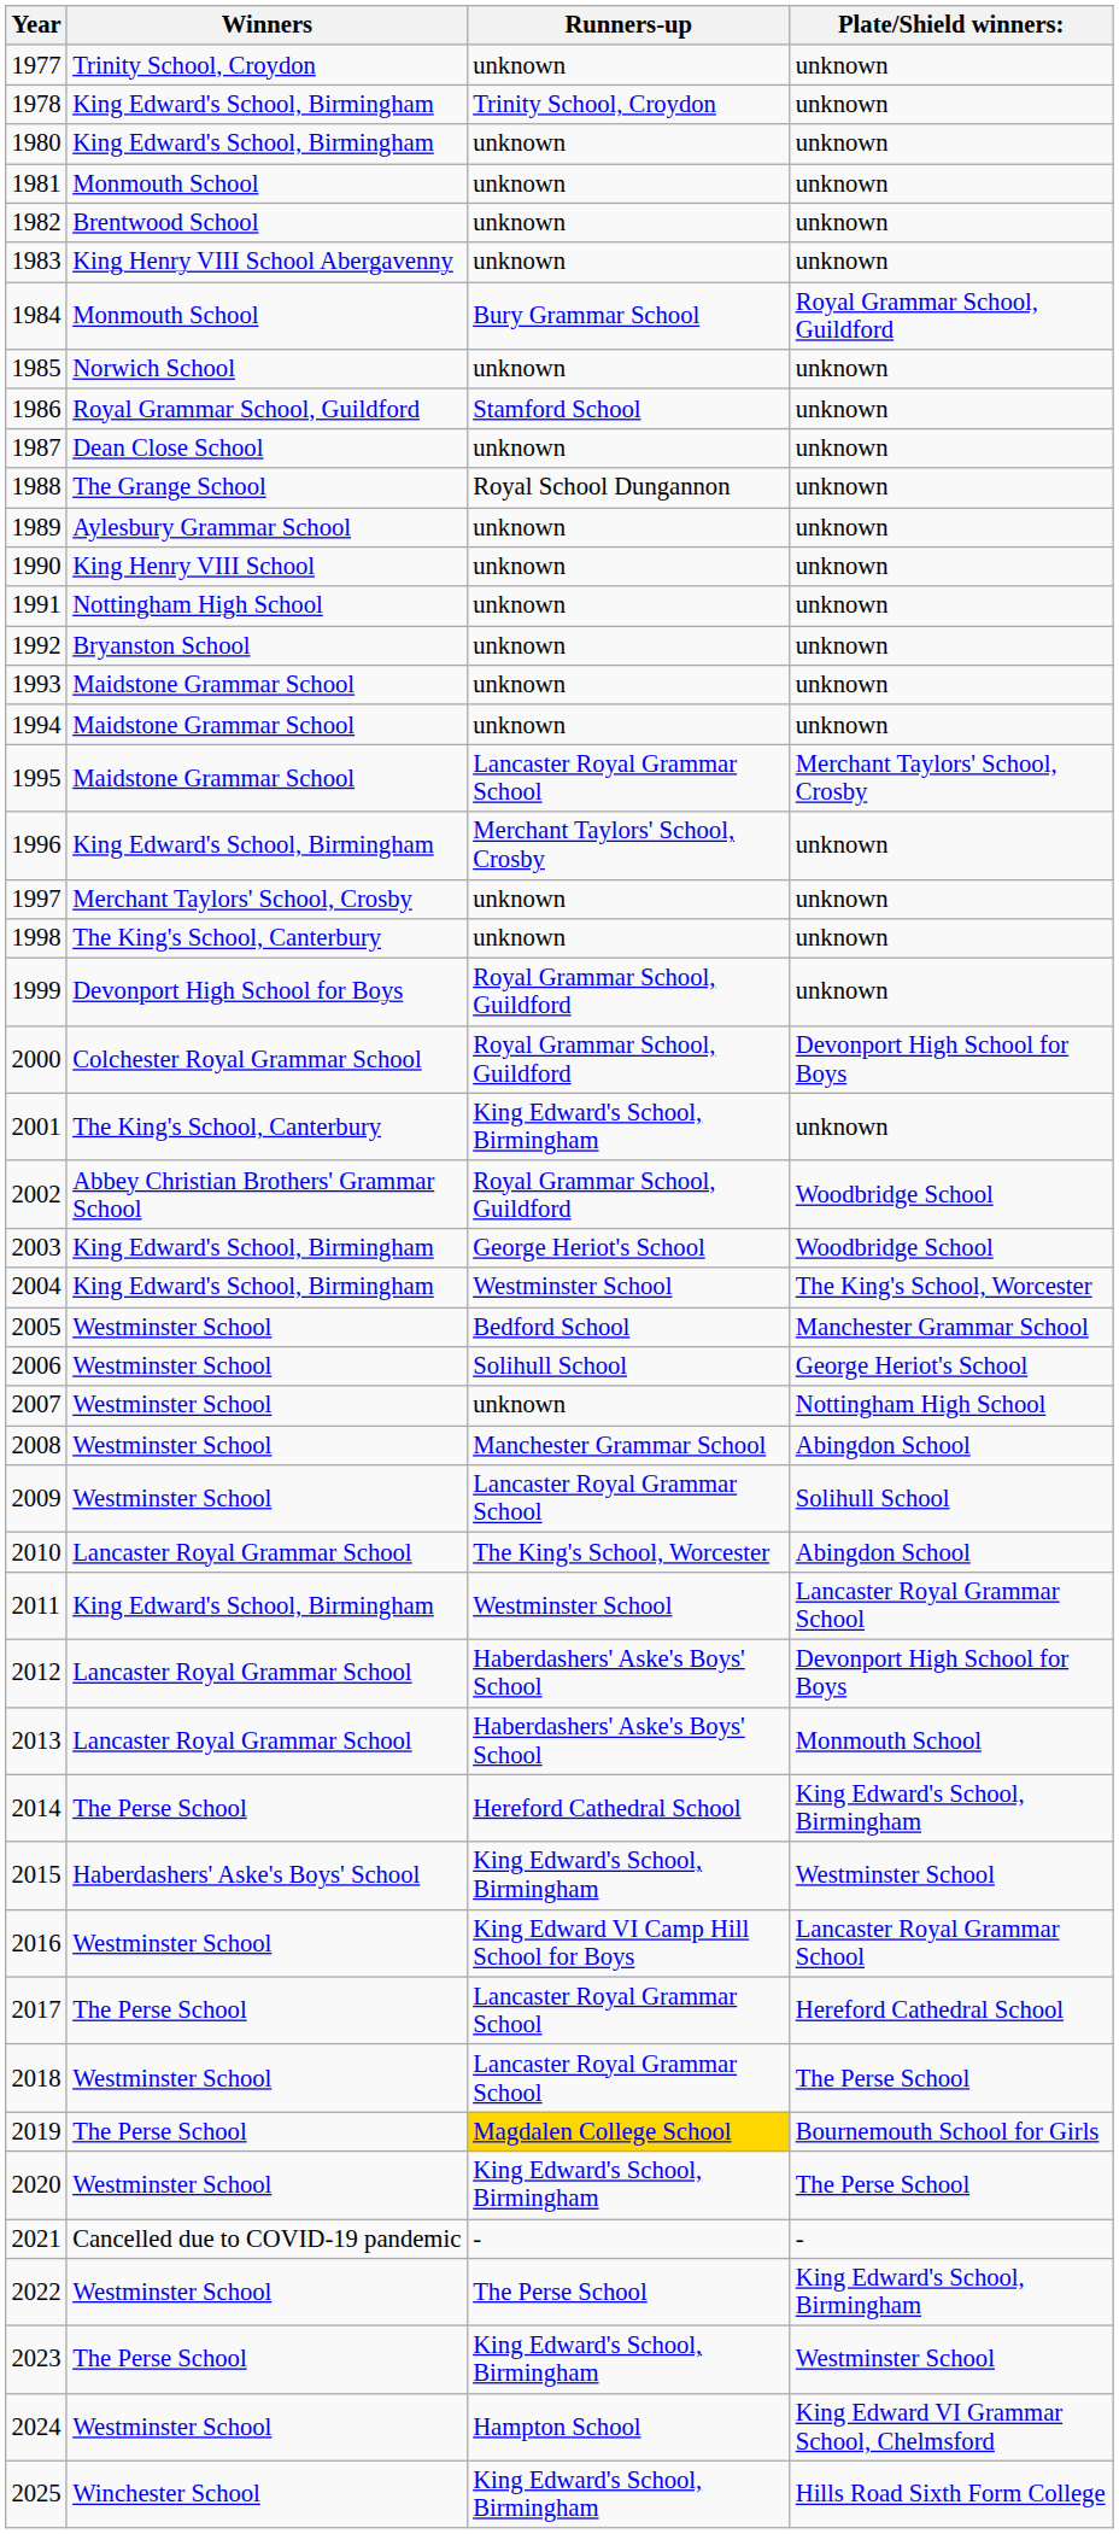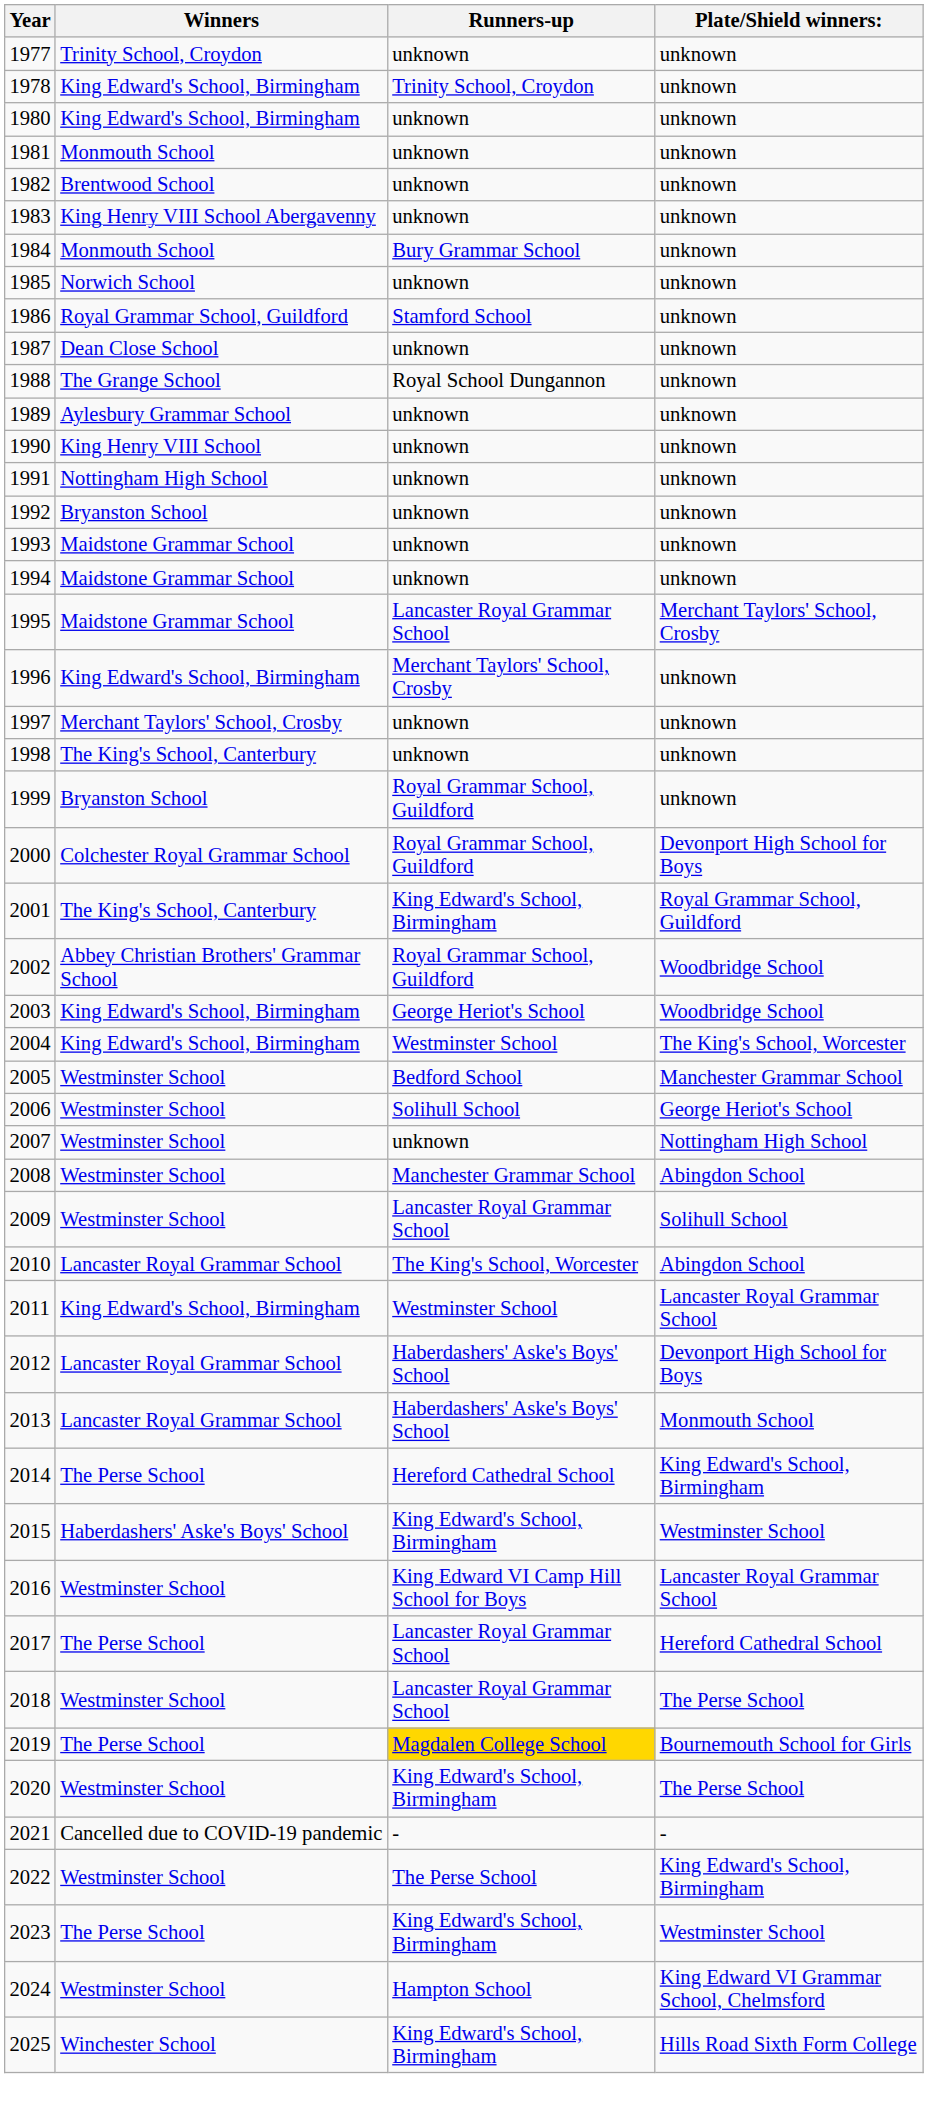 <table class="wikitable sortable">
 <tr>
 <th width=20>Year</th>
 <th width=250>Winners</th>
 <th width=200>Runners-up</th>
 <th width=200>Plate/Shield winners:</th>
 </tr>
 <tr>
 <td>1977</td>
 <td><a href='#'>Trinity School, Croydon</a></td>
 <td>unknown</td>
 <td>unknown</td>
 </tr>
 <tr>
 <td>1978</td>
 <td><a href='#'>King Edward's School, Birmingham</a></td>
 <td><a href='#'>Trinity School, Croydon</a></td>
 <td>unknown</td>
 </tr>
 <tr>
 <td>1980</td>
 <td><a href='#'>King Edward's School, Birmingham</a></td>
 <td>unknown</td>
 <td>unknown</td>
 </tr>
 <tr>
 <td>1981</td>
 <td><a href='#'>Monmouth School</a></td>
 <td>unknown</td>
 <td>unknown</td>
 </tr>
 <tr>
 <td>1982</td>
 <td><a href='#'>Brentwood School</a></td>
 <td>unknown</td>
 <td>unknown</td>
 </tr>
 <tr>
 <td>1983</td>
 <td><a href='#'>King Henry VIII School Abergavenny</a></td>
 <td>unknown</td>
 <td>unknown</td>
 </tr>
 <tr>
 <td>1984</td>
 <td><a href='#'>Monmouth School</a></td>
 <td><a href='#'>Bury Grammar School</a></td>
-<td><a href='#'>Royal Grammar School, Guildford</a></td>
+<td>unknown</td>
 </tr>
 <tr>
 <td>1985</td>
 <td><a href='#'>Norwich School</a></td>
 <td>unknown</td>
 <td>unknown</td>
 </tr>
 <tr>
 <td>1986</td>
 <td><a href='#'>Royal Grammar School, Guildford</a></td>
 <td><a href='#'>Stamford School</a></td>
 <td>unknown</td>
 </tr>
 <tr>
 <td>1987</td>
 <td><a href='#'>Dean Close School</a></td>
 <td>unknown</td>
 <td>unknown</td>
 </tr>
 <tr>
 <td>1988</td>
 <td><a href='#'>The Grange School</a></td>
 <td>Royal School Dungannon</td>
 <td>unknown</td>
 </tr>
 <tr>
 <td>1989</td>
 <td><a href='#'>Aylesbury Grammar School</a></td>
 <td>unknown</td>
 <td>unknown</td>
 </tr>
 <tr>
 <td>1990</td>
 <td><a href='#'>King Henry VIII School</a></td>
 <td>unknown</td>
 <td>unknown</td>
 </tr>
 <tr>
 <td>1991</td>
 <td><a href='#'>Nottingham High School</a></td>
 <td>unknown</td>
 <td>unknown</td>
 </tr>
 <tr>
 <td>1992</td>
 <td><a href='#'>Bryanston School</a></td>
 <td>unknown</td>
 <td>unknown</td>
 </tr>
 <tr>
 <td>1993</td>
 <td><a href='#'>Maidstone Grammar School</a></td>
 <td>unknown</td>
 <td>unknown</td>
 </tr>
 <tr>
 <td>1994</td>
 <td><a href='#'>Maidstone Grammar School</a></td>
 <td>unknown</td>
 <td>unknown</td>
 </tr>
 <tr>
 <td>1995</td>
 <td><a href='#'>Maidstone Grammar School</a></td>
 <td><a href='#'>Lancaster Royal Grammar School</a></td>
 <td><a href='#'>Merchant Taylors' School, Crosby</a></td>
 </tr>
 <tr>
 <td>1996</td>
 <td><a href='#'>King Edward's School, Birmingham</a></td>
 <td><a href='#'>Merchant Taylors' School, Crosby</a></td>
 <td>unknown</td>
 </tr>
 <tr>
 <td>1997</td>
 <td><a href='#'>Merchant Taylors' School, Crosby</a></td>
 <td>unknown</td>
 <td>unknown</td>
 </tr>
 <tr>
 <td>1998</td>
 <td><a href='#'>The King's School, Canterbury</a></td>
 <td>unknown</td>
 <td>unknown</td>
 </tr>
 <tr>
 <td>1999</td>
-<td><a href='#'>Devonport High School for Boys</a></td>
+<td><a href='#'>Bryanston School</a></td>
 <td><a href='#'>Royal Grammar School, Guildford</a></td>
 <td>unknown</td>
 </tr>
 <tr>
 <td>2000</td>
 <td><a href='#'>Colchester Royal Grammar School</a></td>
 <td><a href='#'>Royal Grammar School, Guildford</a></td>
 <td><a href='#'>Devonport High School for Boys</a></td>
 </tr>
 <tr>
 <td>2001</td>
 <td><a href='#'>The King's School, Canterbury</a></td>
 <td><a href='#'>King Edward's School, Birmingham</a></td>
-<td>unknown</td>
+<td><a href='#'>Royal Grammar School, Guildford</a></td>
 </tr>
 <tr>
 <td>2002</td>
 <td><a href='#'>Abbey Christian Brothers' Grammar School</a></td>
 <td><a href='#'>Royal Grammar School, Guildford</a></td>
 <td><a href='#'>Woodbridge School</a></td>
 </tr>
 <tr>
 <td>2003</td>
 <td><a href='#'>King Edward's School, Birmingham</a></td>
 <td><a href='#'>George Heriot's School</a></td>
 <td><a href='#'>Woodbridge School</a></td>
 </tr>
 <tr>
 <td>2004</td>
 <td><a href='#'>King Edward's School, Birmingham</a></td>
 <td><a href='#'>Westminster School</a></td>
 <td><a href='#'>The King's School, Worcester</a></td>
 </tr>
 <tr>
 <td>2005</td>
 <td><a href='#'>Westminster School</a></td>
 <td><a href='#'>Bedford School</a></td>
 <td><a href='#'>Manchester Grammar School</a></td>
 </tr>
 <tr>
 <td>2006</td>
 <td><a href='#'>Westminster School</a></td>
 <td><a href='#'>Solihull School</a></td>
 <td><a href='#'>George Heriot's School</a></td>
 </tr>
 <tr>
 <td>2007</td>
 <td><a href='#'>Westminster School</a></td>
 <td>unknown</td>
 <td><a href='#'>Nottingham High School</a></td>
 </tr>
 <tr>
 <td>2008</td>
 <td><a href='#'>Westminster School</a></td>
 <td><a href='#'>Manchester Grammar School</a></td>
 <td><a href='#'>Abingdon School</a></td>
 </tr>
 <tr>
 <td>2009</td>
 <td><a href='#'>Westminster School</a></td>
 <td><a href='#'>Lancaster Royal Grammar School</a></td>
 <td><a href='#'>Solihull School</a></td>
 </tr>
 <tr>
 <td>2010</td>
 <td><a href='#'>Lancaster Royal Grammar School</a></td>
 <td><a href='#'>The King's School, Worcester</a></td>
 <td><a href='#'>Abingdon School</a></td>
 </tr>
 <tr>
 <td>2011</td>
 <td><a href='#'>King Edward's School, Birmingham</a></td>
 <td><a href='#'>Westminster School</a></td>
 <td><a href='#'>Lancaster Royal Grammar School</a></td>
 </tr>
 <tr>
 <td>2012</td>
 <td><a href='#'>Lancaster Royal Grammar School</a></td>
 <td><a href='#'>Haberdashers' Aske's Boys' School</a></td>
 <td><a href='#'>Devonport High School for Boys</a></td>
 </tr>
 <tr>
 <td>2013</td>
 <td><a href='#'>Lancaster Royal Grammar School</a></td>
 <td><a href='#'>Haberdashers' Aske's Boys' School</a></td>
 <td><a href='#'>Monmouth School</a></td>
 </tr>
 <tr>
 <td>2014</td>
 <td><a href='#'>The Perse School</a></td>
 <td><a href='#'>Hereford Cathedral School</a></td>
 <td><a href='#'>King Edward's School, Birmingham</a></td>
 </tr>
 <tr>
 <td>2015</td>
 <td><a href='#'>Haberdashers' Aske's Boys' School</a></td>
 <td><a href='#'>King Edward's School, Birmingham</a></td>
 <td><a href='#'>Westminster School</a></td>
 </tr>
 <tr>
 <td>2016</td>
 <td><a href='#'>Westminster School</a></td>
 <td><a href='#'>King Edward VI Camp Hill School for Boys</a></td>
 <td><a href='#'>Lancaster Royal Grammar School</a></td>
 </tr>
 <tr>
 <td>2017</td>
 <td><a href='#'>The Perse School</a></td>
 <td><a href='#'>Lancaster Royal Grammar School</a></td>
 <td><a href='#'>Hereford Cathedral School</a></td>
 </tr>
 <tr>
 <td>2018</td>
 <td><a href='#'>Westminster School</a></td>
 <td><a href='#'>Lancaster Royal Grammar School</a></td>
 <td><a href='#'>The Perse School</a></td>
 </tr>
 <tr>
 <td>2019</td>
 <td><a href='#'>The Perse School</a></td>
 <td style="background: gold;"><a href='#'>Magdalen College School</a></td>
 <td><a href='#'>Bournemouth School for Girls</a></td>
 </tr>
 <tr>
 <td>2020</td>
 <td><a href='#'>Westminster School</a></td>
 <td><a href='#'>King Edward's School, Birmingham</a></td>
 <td><a href='#'>The Perse School</a></td>
 </tr>
 <tr>
 <td>2021</td>
 <td>Cancelled due to COVID-19 pandemic</td>
 <td>-</td>
 <td>-</td>
 </tr>
 <tr>
 <td>2022</td>
 <td><a href='#'>Westminster School</a></td>
 <td><a href='#'>The Perse School</a></td>
 <td><a href='#'>King Edward's School, Birmingham</a></td>
 </tr>
 <tr>
 <td>2023</td>
 <td><a href='#'>The Perse School</a></td>
 <td><a href='#'>King Edward's School, Birmingham</a></td>
 <td><a href='#'>Westminster School</a></td>
 </tr>
 <tr>
 <td>2024</td>
 <td><a href='#'>Westminster School</a></td>
 <td><a href='#'>Hampton School</a></td>
 <td><a href='#'>King Edward VI Grammar School, Chelmsford</a></td>
 </tr>
 <tr>
 <td>2025</td>
 <td><a href='#'>Winchester School</a></td>
 <td><a href='#'>King Edward's School, Birmingham</a></td>
 <td><a href='#'>Hills Road Sixth Form College</a></td>
 </tr>
 </table>
